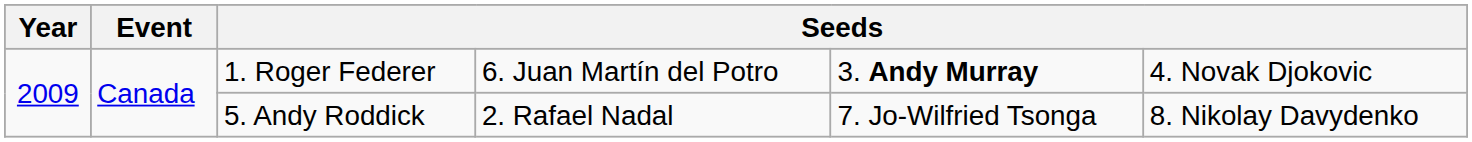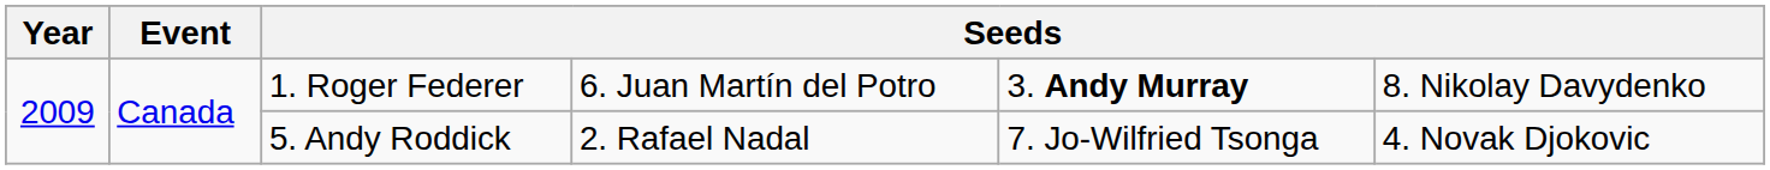 <table class="wikitable nowrap" style="font-size: 95%; width: 800px">
 <tr>
 <th scope="col">Year</th>
 <th scope="col">Event</th>
 <th scope="col" colspan=4>Seeds</th>
 </tr>
 <tr>
 <td rowspan="2" style="text-align:center"><a href='#'>2009</a></td>
 <td rowspan="2"><a href='#'>Canada</a></td>
 <td>1.  Roger Federer</td>
 <td>6.  Juan Martín del Potro</td>
 <td>3.  <strong>Andy Murray</strong></td>
-<td>4.  Novak Djokovic</td>
+<td>8.  Nikolay Davydenko</td>
 </tr>
 <tr>
 <td>5.  Andy Roddick</td>
 <td>2.  Rafael Nadal</td>
 <td>7.  Jo-Wilfried Tsonga</td>
-<td>8.  Nikolay Davydenko</td>
+<td>4.  Novak Djokovic</td>
 </tr>
 </table>
